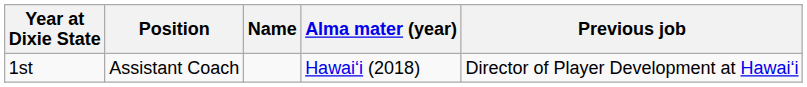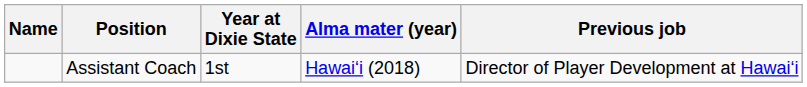 <table class="wikitable sortable" style="font-size:90%;" border="1">
 <tr>
+<th>Name</th>
+<th>Position</th>
 <th>Year at<br>Dixie State</th>
-<th>Position</th>
-<th>Name</th>
 <th><a href='#'>Alma mater</a> (year)</th>
 <th ! class="unsortable">Previous job</th>
 </tr>
 <tr>
+<td></td>
+<td>Assistant Coach</td>
 <td>1st</td>
-<td>Assistant Coach</td>
-<td></td>
 <td><a href='#'>Hawaiʻi</a> (2018)</td>
 <td>Director of Player Development at <a href='#'>Hawaiʻi</a></td>
 </tr>
 </table>
